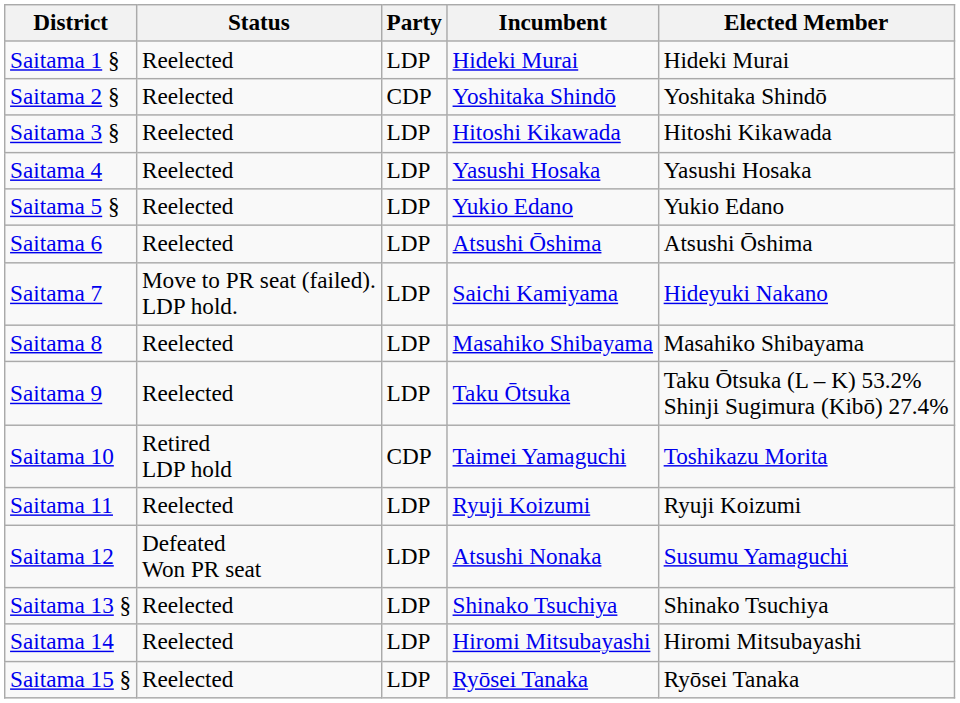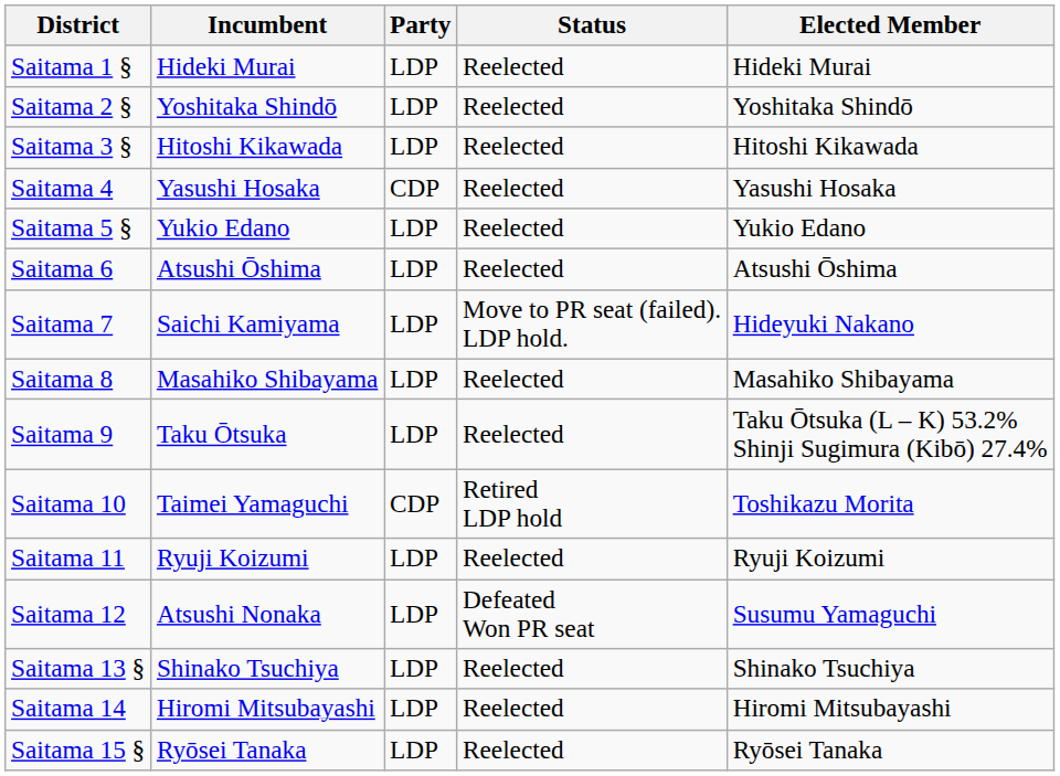 <table class="wikitable">
 <tr>
 <th>District</th>
+<th>Incumbent</th>
+<th>Party</th>
 <th>Status</th>
-<th>Party</th>
-<th>Incumbent</th>
 <th>Elected Member</th>
 </tr>
 <tr>
 <td><a href='#'>Saitama 1</a> §</td>
+<td><a href='#'>Hideki Murai</a></td>
+<td>LDP</td>
 <td>Reelected</td>
-<td>LDP</td>
-<td><a href='#'>Hideki Murai</a></td>
 <td>Hideki Murai</td>
 </tr>
 <tr>
 <td><a href='#'>Saitama 2</a> §</td>
+<td><a href='#'>Yoshitaka Shindō</a></td>
+<td>LDP</td>
 <td>Reelected</td>
-<td>CDP</td>
-<td><a href='#'>Yoshitaka Shindō</a></td>
 <td>Yoshitaka Shindō</td>
 </tr>
 <tr>
 <td><a href='#'>Saitama 3</a> §</td>
+<td><a href='#'>Hitoshi Kikawada</a></td>
+<td>LDP</td>
 <td>Reelected</td>
-<td>LDP</td>
-<td><a href='#'>Hitoshi Kikawada</a></td>
 <td>Hitoshi Kikawada</td>
 </tr>
 <tr>
 <td><a href='#'>Saitama 4</a></td>
+<td><a href='#'>Yasushi Hosaka</a></td>
+<td>CDP</td>
 <td>Reelected</td>
-<td>LDP</td>
-<td><a href='#'>Yasushi Hosaka</a></td>
 <td>Yasushi Hosaka</td>
 </tr>
 <tr>
 <td><a href='#'>Saitama 5</a> §</td>
+<td><a href='#'>Yukio Edano</a></td>
+<td>LDP</td>
 <td>Reelected</td>
-<td>LDP</td>
-<td><a href='#'>Yukio Edano</a></td>
 <td>Yukio Edano</td>
 </tr>
 <tr>
 <td><a href='#'>Saitama 6</a></td>
+<td><a href='#'>Atsushi Ōshima</a></td>
+<td>LDP</td>
 <td>Reelected</td>
-<td>LDP</td>
-<td><a href='#'>Atsushi Ōshima</a></td>
 <td>Atsushi Ōshima</td>
 </tr>
 <tr>
 <td><a href='#'>Saitama 7</a></td>
+<td><a href='#'>Saichi Kamiyama</a></td>
+<td>LDP</td>
 <td>Move to PR seat (failed).<br>LDP hold.</td>
-<td>LDP</td>
-<td><a href='#'>Saichi Kamiyama</a></td>
 <td><a href='#'>Hideyuki Nakano</a></td>
 </tr>
 <tr>
 <td><a href='#'>Saitama 8</a></td>
+<td><a href='#'>Masahiko Shibayama</a></td>
+<td>LDP</td>
 <td>Reelected</td>
-<td>LDP</td>
-<td><a href='#'>Masahiko Shibayama</a></td>
 <td>Masahiko Shibayama</td>
 </tr>
 <tr>
 <td><a href='#'>Saitama 9</a></td>
+<td><a href='#'>Taku Ōtsuka</a></td>
+<td>LDP</td>
 <td>Reelected</td>
-<td>LDP</td>
-<td><a href='#'>Taku Ōtsuka</a></td>
 <td>Taku Ōtsuka (L – K) 53.2%<br>Shinji Sugimura (Kibō) 27.4%</td>
 </tr>
 <tr>
 <td><a href='#'>Saitama 10</a></td>
+<td><a href='#'>Taimei Yamaguchi</a></td>
+<td>CDP</td>
 <td>Retired<br>LDP hold</td>
-<td>CDP</td>
-<td><a href='#'>Taimei Yamaguchi</a></td>
 <td><a href='#'>Toshikazu Morita</a></td>
 </tr>
 <tr>
 <td><a href='#'>Saitama 11</a></td>
+<td><a href='#'>Ryuji Koizumi</a></td>
+<td>LDP</td>
 <td>Reelected</td>
-<td>LDP</td>
-<td><a href='#'>Ryuji Koizumi</a></td>
 <td>Ryuji Koizumi</td>
 </tr>
 <tr>
 <td><a href='#'>Saitama 12</a></td>
+<td><a href='#'>Atsushi Nonaka</a></td>
+<td>LDP</td>
 <td>Defeated<br>Won PR seat</td>
-<td>LDP</td>
-<td><a href='#'>Atsushi Nonaka</a></td>
 <td><a href='#'>Susumu Yamaguchi</a></td>
 </tr>
 <tr>
 <td><a href='#'>Saitama 13</a> §</td>
+<td><a href='#'>Shinako Tsuchiya</a></td>
+<td>LDP</td>
 <td>Reelected</td>
-<td>LDP</td>
-<td><a href='#'>Shinako Tsuchiya</a></td>
 <td>Shinako Tsuchiya</td>
 </tr>
 <tr>
 <td><a href='#'>Saitama 14</a></td>
+<td><a href='#'>Hiromi Mitsubayashi</a></td>
+<td>LDP</td>
 <td>Reelected</td>
-<td>LDP</td>
-<td><a href='#'>Hiromi Mitsubayashi</a></td>
 <td>Hiromi Mitsubayashi</td>
 </tr>
 <tr>
 <td><a href='#'>Saitama 15</a> §</td>
+<td><a href='#'>Ryōsei Tanaka</a></td>
+<td>LDP</td>
 <td>Reelected</td>
-<td>LDP</td>
-<td><a href='#'>Ryōsei Tanaka</a></td>
 <td>Ryōsei Tanaka</td>
 </tr>
 </table>
